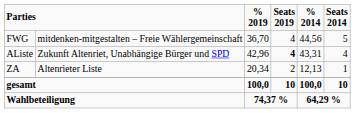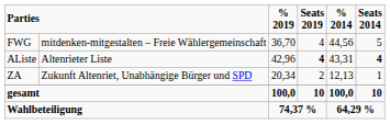 <table class="wikitable">
 <tr class="hintergrundfarbe5">
 <td colspan="2"><strong>Parties</strong></td>
 <td align="center"><strong>%<br>2019</strong></td>
 <td align="center"><strong>Seats<br>2019</strong></td>
 <td align="center"><strong>%<br>2014</strong></td>
 <td align="Center"><strong>Seats<br>2014</strong></td>
 </tr>
 <tr --->
 <td>FWG</td>
 <td>mitdenken-mitgestalten – Freie Wählergemeinschaft</td>
 <td align="right">36,70</td>
 <td align="right">4</td>
 <td align="right">44,56</td>
 <td align="right">5</td>
 </tr>
 <tr --->
 <td>AListe</td>
-<td>Zukunft Altenriet, Unabhängige Bürger und <a href='#'>SPD</a></td>
+<td>Altenrieter Liste</td>
 <td align="right">42,96</td>
 <td align="right"><strong>4</strong></td>
 <td align="right">43,31</td>
-<td align="right">4</td>
+<td align="right"><strong>4</strong></td>
 </tr>
 <tr --->
 <td>ZA</td>
-<td>Altenrieter Liste</td>
+<td>Zukunft Altenriet, Unabhängige Bürger und <a href='#'>SPD</a></td>
 <td align="right">20,34</td>
 <td align="right">2</td>
 <td align="right">12,13</td>
 <td align="right">1</td>
 </tr>
 <tr --->
 </tr>
 <tr -- class="hintergrundfarbe5">
 <td colspan="2"><strong>gesamt</strong></td>
 <td align="right"><strong>100,0</strong></td>
 <td align="right"><strong>10</strong></td>
 <td align="right"><strong>100,0</strong></td>
 <td align="right"><strong>10</strong></td>
 </tr>
 <tr -- class="hintergrundfarbe5">
 <td colspan="2"><strong>Wahlbeteiligung</strong></td>
 <td colspan="2" align="center"><strong>74,37 %</strong></td>
 <td colspan="2" align="center"><strong>64,29 %</strong></td>
 </tr>
 </table>
